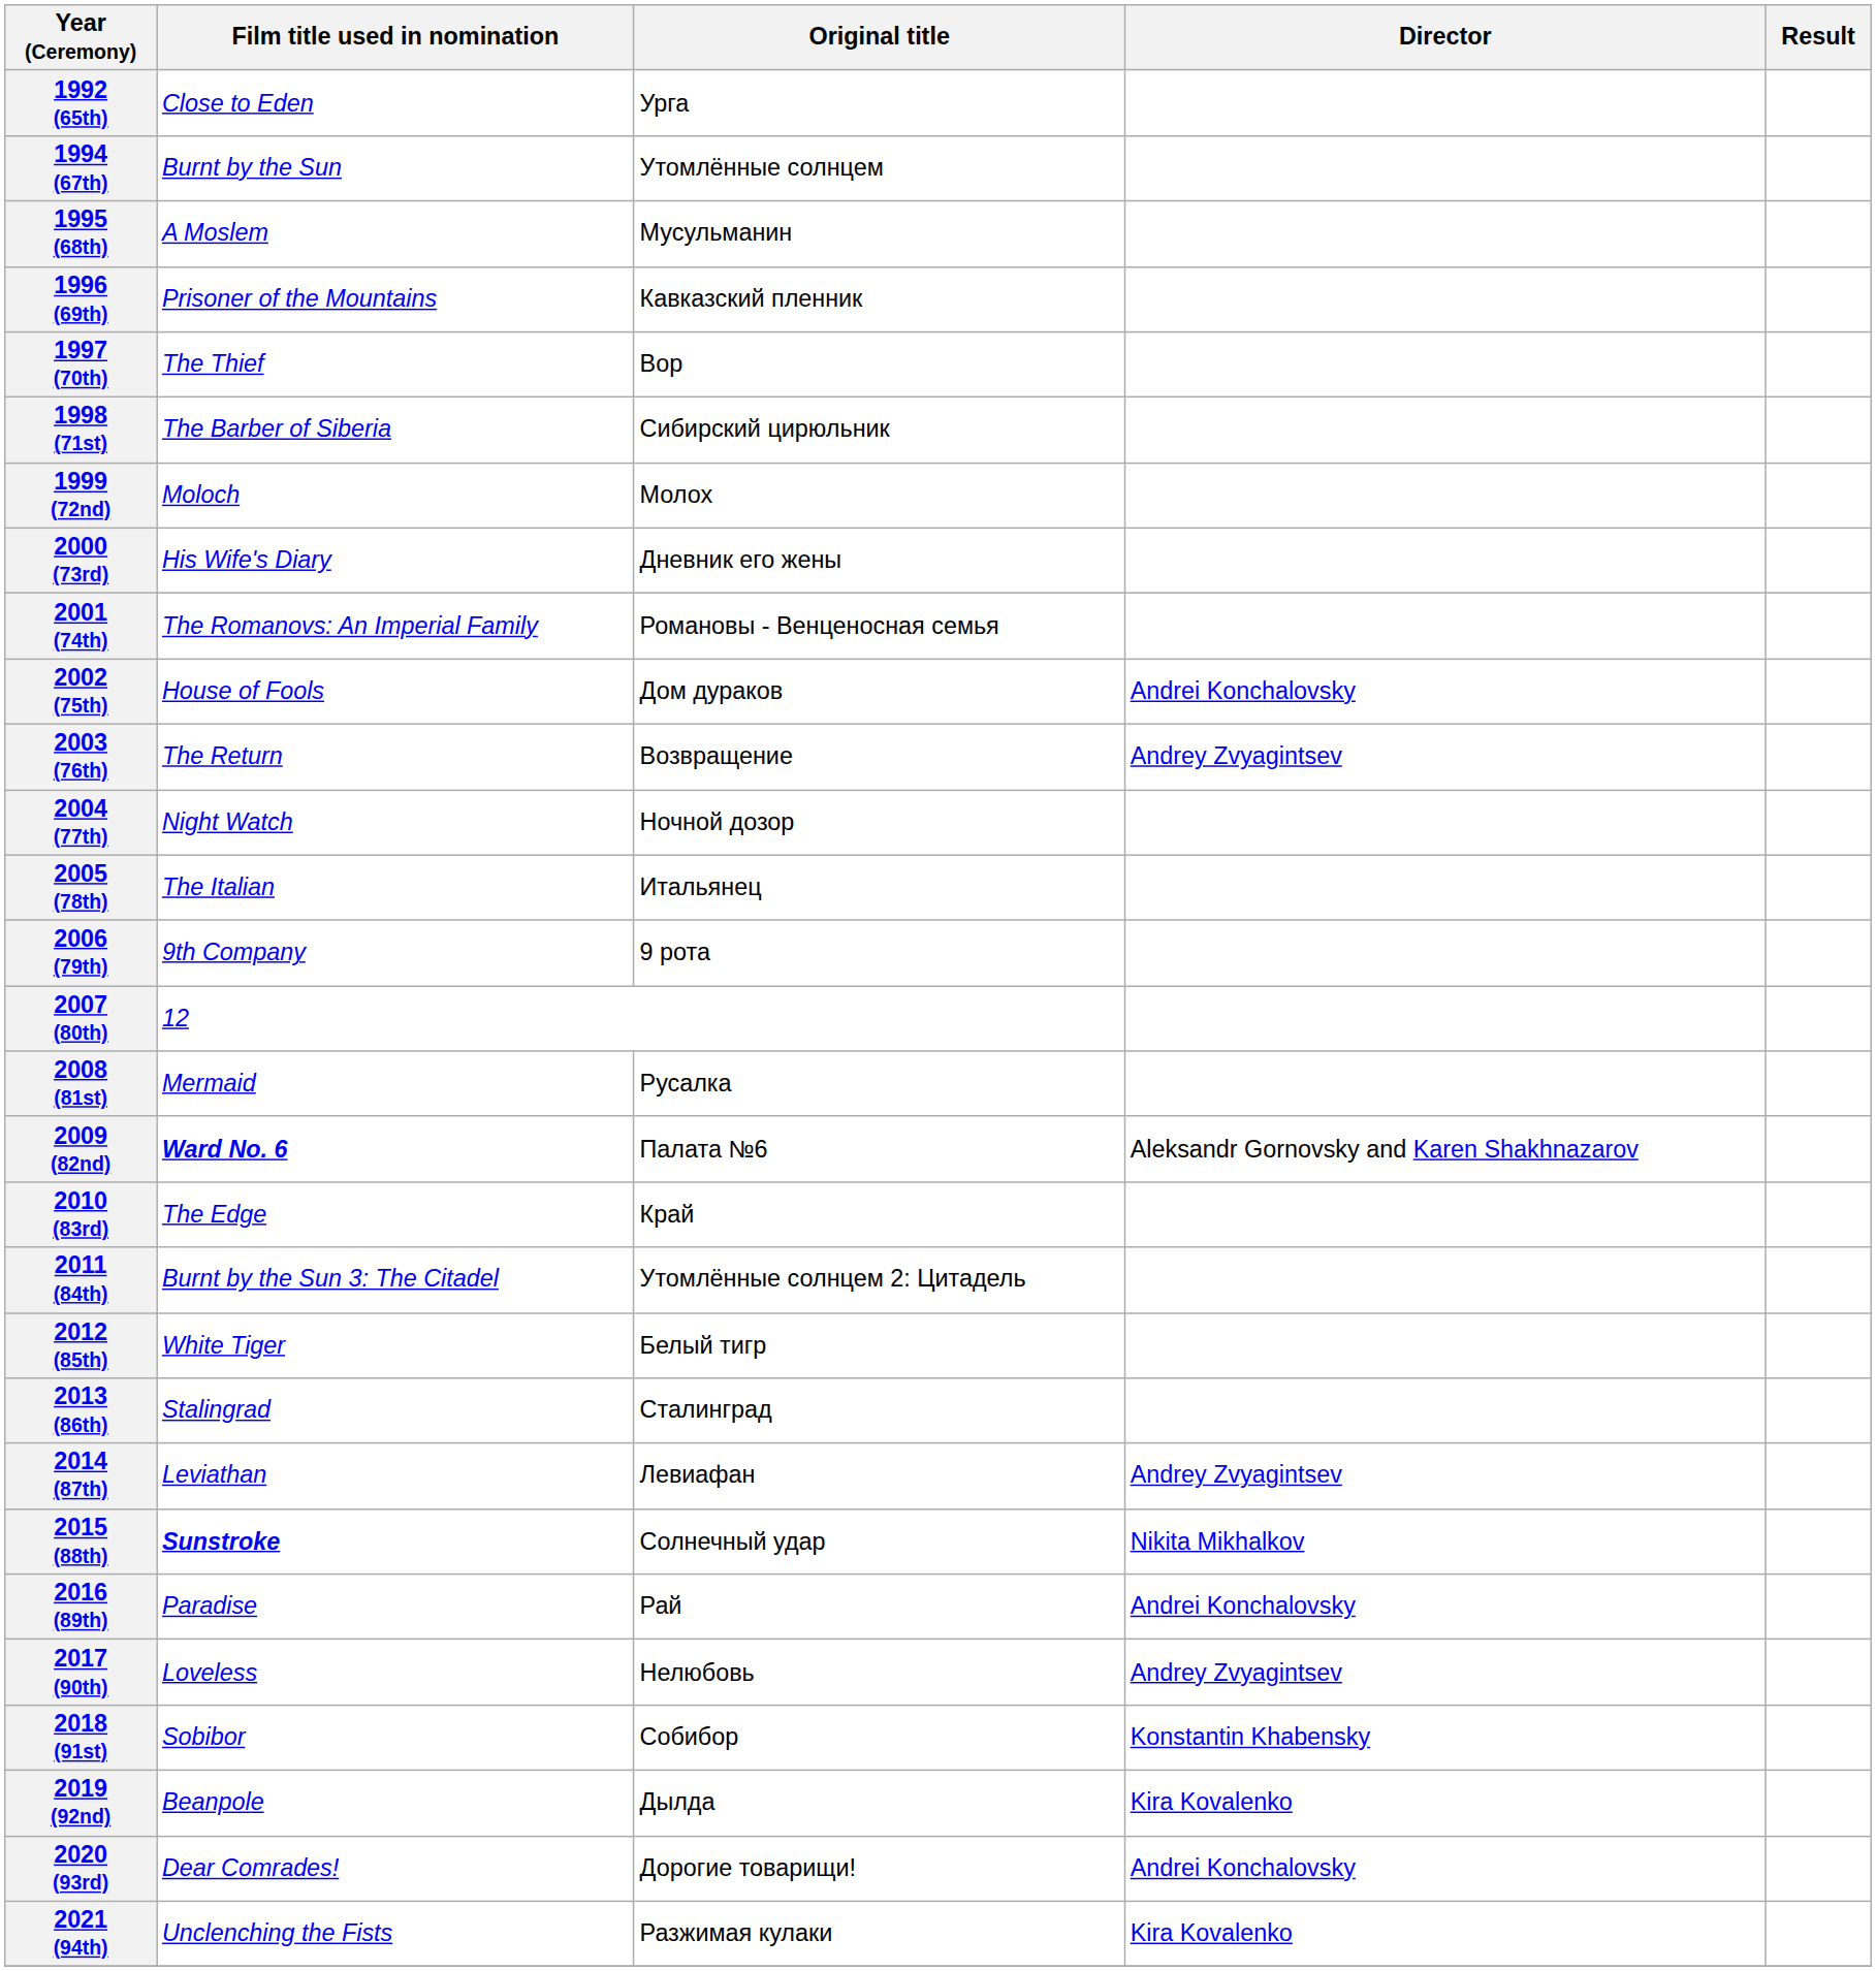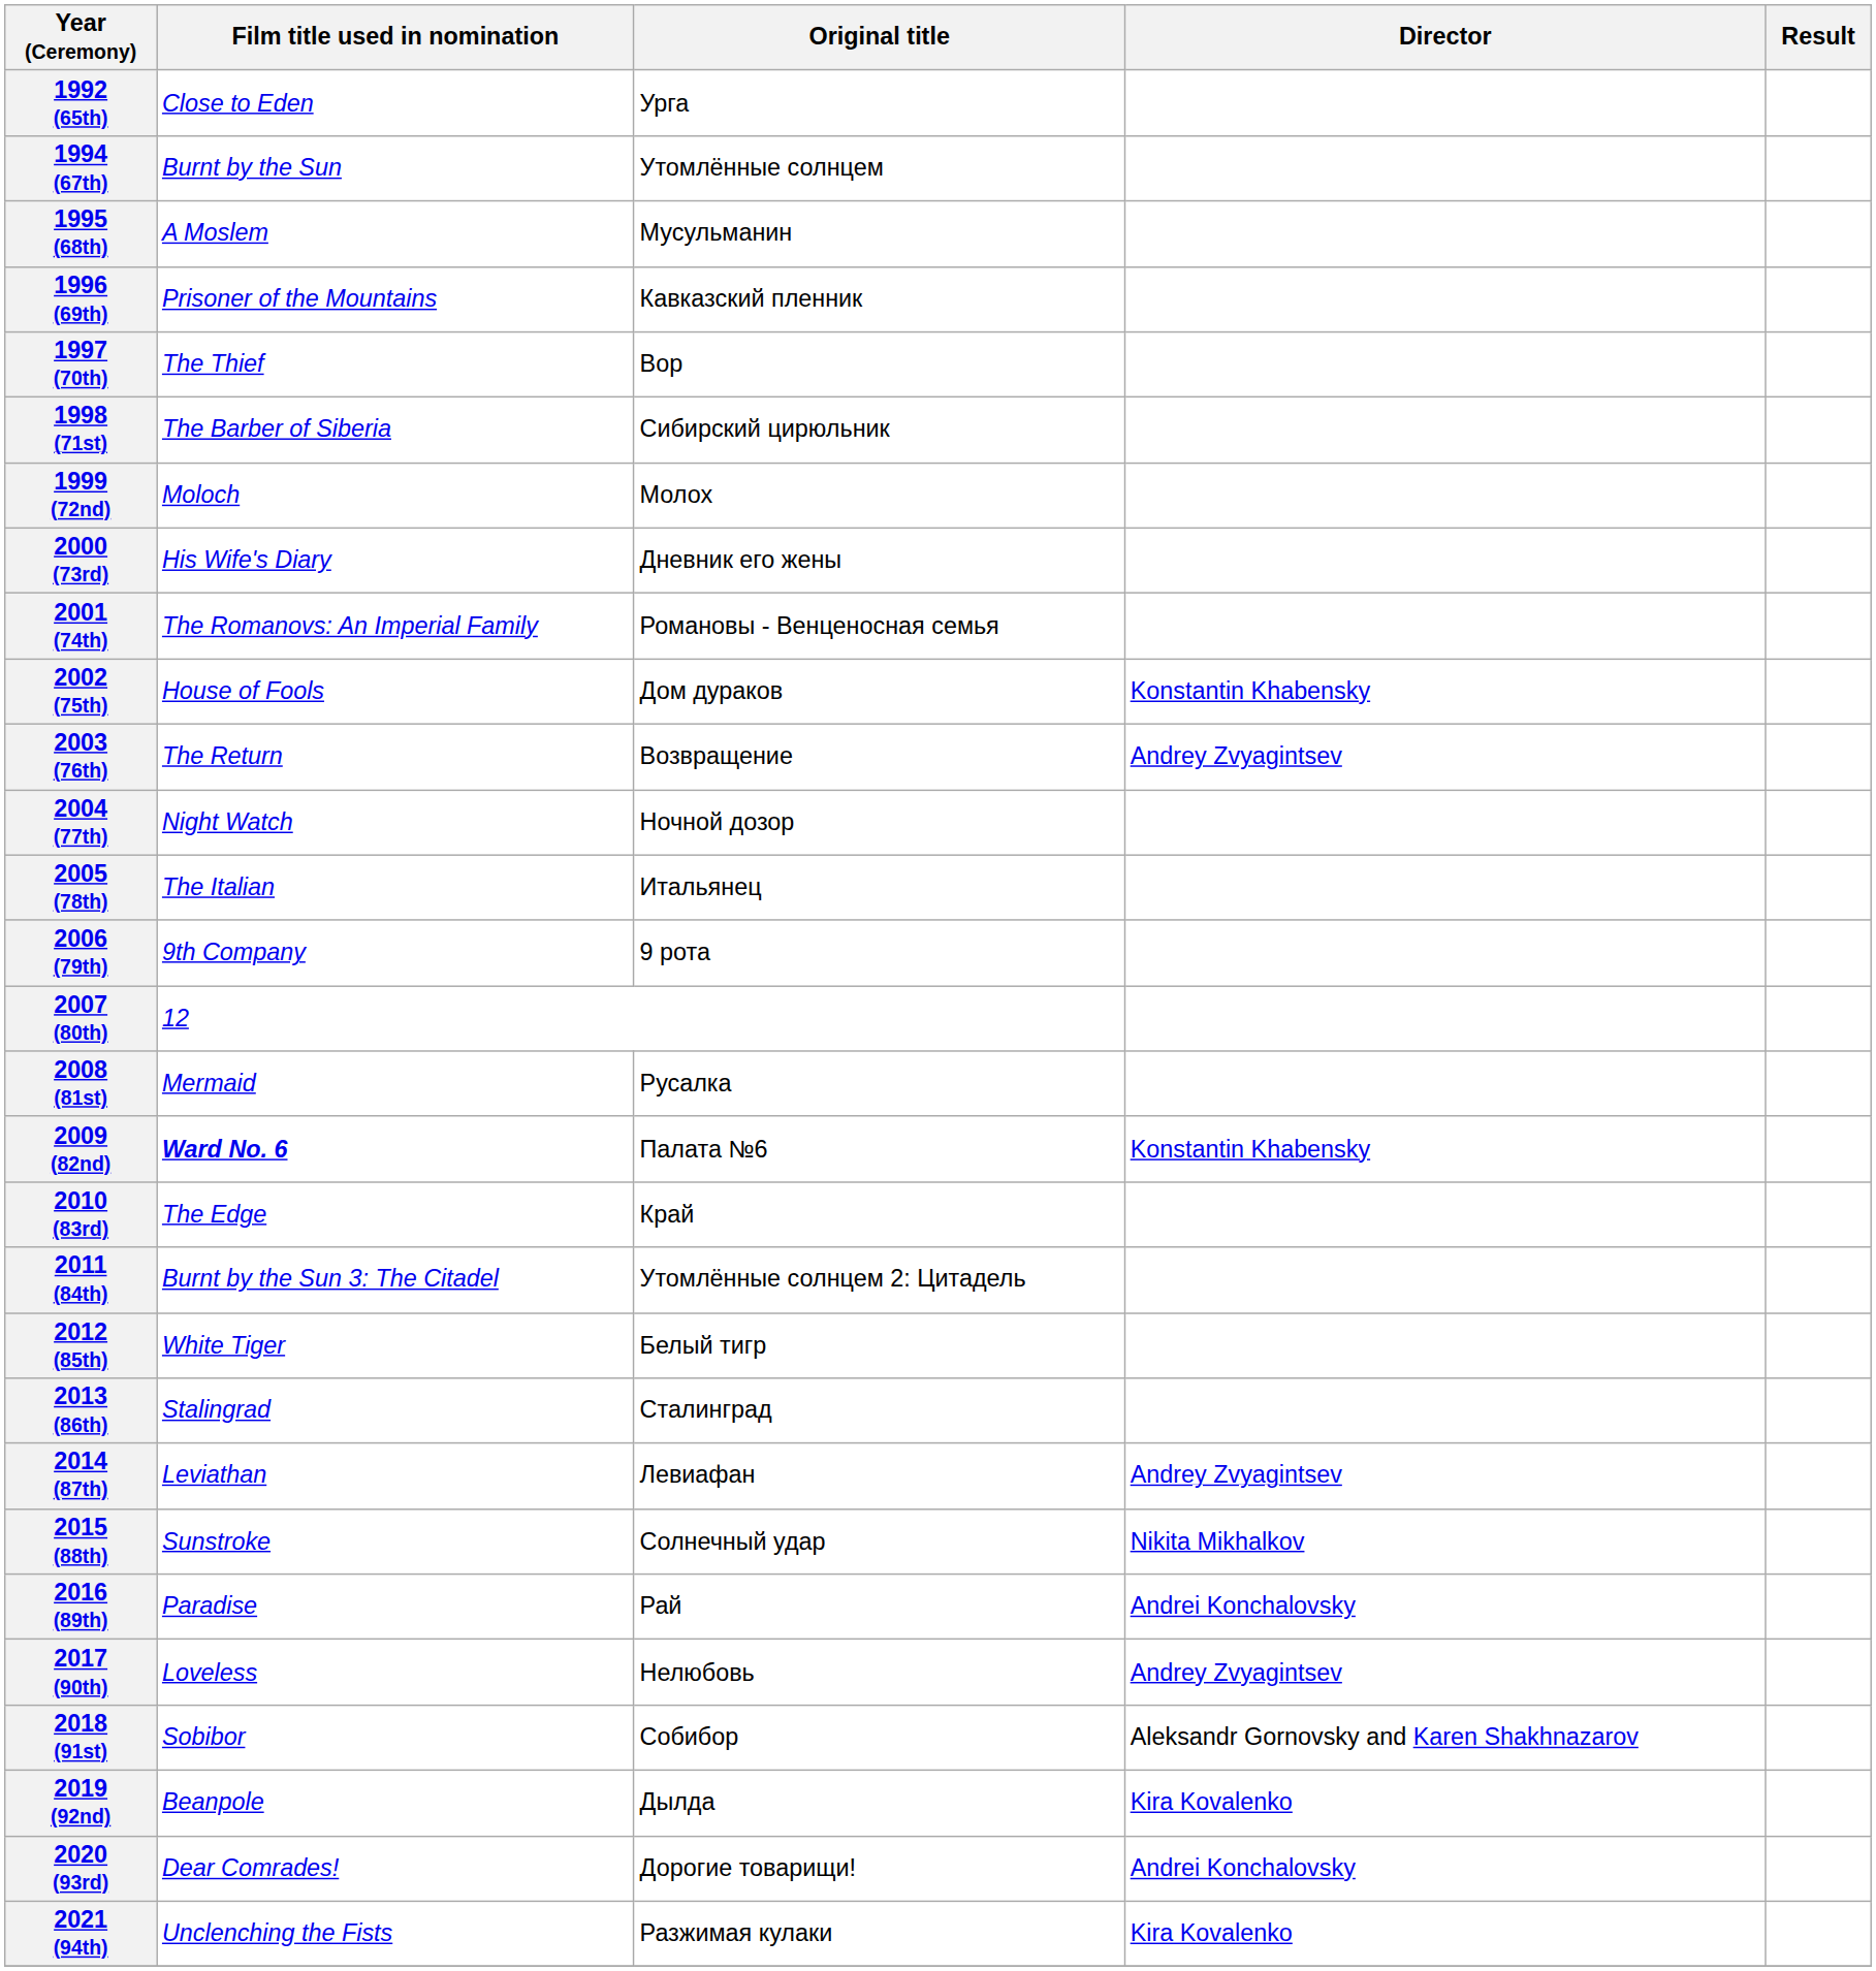 <table class="wikitable" style="background:#ffffff;" width="98%">
 <tr>
 <th>Year<br><small>(Ceremony)</small></th>
 <th>Film title used in nomination</th>
 <th>Original title</th>
 <th>Director</th>
 <th>Result</th>
 </tr>
 <tr>
 <th align="center"><a href='#'>1992</a><br><small><a href='#'>(65th)</a></small></th>
 <td><em><a href='#'>Close to Eden</a></em></td>
 <td>Урга</td>
 <td></td>
 <td></td>
 </tr>
 <tr>
 <th align="center"><a href='#'>1994</a><br><small><a href='#'>(67th)</a></small></th>
 <td><em><a href='#'>Burnt by the Sun</a></em></td>
 <td>Утомлённые солнцем</td>
 <td></td>
 <td></td>
 </tr>
 <tr>
 <th align="center"><a href='#'>1995</a><br><small><a href='#'>(68th)</a></small></th>
 <td><em><a href='#'>A Moslem</a></em></td>
 <td>Мусульманин</td>
 <td></td>
 <td></td>
 </tr>
 <tr>
 <th align="center"><a href='#'>1996</a><br><small><a href='#'>(69th)</a></small></th>
 <td><em><a href='#'>Prisoner of the Mountains</a></em></td>
 <td>Кавказский пленник</td>
 <td></td>
 <td></td>
 </tr>
 <tr>
 <th align="center"><a href='#'>1997</a><br><small><a href='#'>(70th)</a></small></th>
 <td><em><a href='#'>The Thief</a></em></td>
 <td>Вор</td>
 <td></td>
 <td></td>
 </tr>
 <tr>
 <th align="center"><a href='#'>1998</a><br><small><a href='#'>(71st)</a></small></th>
 <td><em><a href='#'>The Barber of Siberia</a></em></td>
 <td>Сибирский цирюльник</td>
 <td></td>
 <td></td>
 </tr>
 <tr>
 <th align="center"><a href='#'>1999</a><br><small><a href='#'>(72nd)</a></small></th>
 <td><em><a href='#'>Moloch</a></em></td>
 <td>Молох</td>
 <td></td>
 <td></td>
 </tr>
 <tr>
 <th align="center"><a href='#'>2000</a><br><small><a href='#'>(73rd)</a></small></th>
 <td><em><a href='#'>His Wife's Diary</a></em></td>
 <td>Дневник его жены</td>
 <td></td>
 <td></td>
 </tr>
 <tr>
 <th align="center"><a href='#'>2001</a><br><small><a href='#'>(74th)</a></small></th>
 <td><em><a href='#'>The Romanovs: An Imperial Family</a></em></td>
 <td>Романовы - Венценосная семья</td>
 <td></td>
 <td></td>
 </tr>
 <tr>
 <th align="center"><a href='#'>2002</a><br><small><a href='#'>(75th)</a></small></th>
 <td><em><a href='#'>House of Fools</a></em></td>
 <td>Дом дураков</td>
-<td><a href='#'>Andrei Konchalovsky</a></td>
+<td><a href='#'>Konstantin Khabensky</a></td>
 <td></td>
 </tr>
 <tr>
 <th align="center"><a href='#'>2003</a><br><small><a href='#'>(76th)</a></small></th>
 <td><em><a href='#'>The Return</a></em></td>
 <td>Возвращение</td>
 <td><a href='#'>Andrey Zvyagintsev</a></td>
 <td></td>
 </tr>
 <tr>
 <th align="center"><a href='#'>2004</a><br><small><a href='#'>(77th)</a></small></th>
 <td><em><a href='#'>Night Watch</a></em></td>
 <td>Ночной дозор</td>
 <td></td>
 <td></td>
 </tr>
 <tr>
 <th align="center"><a href='#'>2005</a><br><small><a href='#'>(78th)</a></small></th>
 <td><em><a href='#'>The Italian</a></em></td>
 <td>Итальянец</td>
 <td></td>
 <td></td>
 </tr>
 <tr>
 <th align="center"><a href='#'>2006</a><br><small><a href='#'>(79th)</a></small></th>
 <td><em><a href='#'>9th Company</a></em></td>
 <td>9 рота</td>
 <td></td>
 <td></td>
 </tr>
 <tr>
 <th align="center"><a href='#'>2007</a><br><small><a href='#'>(80th)</a></small></th>
 <td colspan="2"><em><a href='#'>12</a></em></td>
 <td></td>
 <td></td>
 </tr>
 <tr>
 <th align="center"><a href='#'>2008</a><br><small><a href='#'>(81st)</a></small></th>
 <td><em><a href='#'>Mermaid</a></em></td>
 <td>Русалка</td>
 <td></td>
 <td></td>
 </tr>
 <tr>
 <th align="center"><a href='#'>2009</a><br><small><a href='#'>(82nd)</a></small></th>
 <td><strong><em><a href='#'>Ward No. 6</a> </em></strong></td>
 <td>Палата №6</td>
-<td>Aleksandr Gornovsky and <a href='#'>Karen Shakhnazarov</a></td>
+<td><a href='#'>Konstantin Khabensky</a></td>
 <td></td>
 </tr>
 <tr>
 <th align="center"><a href='#'>2010</a><br><small><a href='#'>(83rd)</a></small></th>
 <td><em><a href='#'>The Edge</a></em></td>
 <td>Край</td>
 <td></td>
 <td></td>
 </tr>
 <tr>
 <th align="center"><a href='#'>2011</a><br><small><a href='#'>(84th)</a></small></th>
 <td><em><a href='#'>Burnt by the Sun 3: The Citadel</a></em></td>
 <td>Утомлённые солнцем 2: Цитадель</td>
 <td></td>
 <td></td>
 </tr>
 <tr>
 <th align="center"><a href='#'>2012</a><br><small><a href='#'>(85th)</a></small></th>
 <td><em><a href='#'>White Tiger</a></em></td>
 <td>Белый тигр</td>
 <td></td>
 <td></td>
 </tr>
 <tr>
 <th align="center"><a href='#'>2013</a><br><small><a href='#'>(86th)</a></small></th>
 <td><em><a href='#'>Stalingrad</a></em></td>
 <td>Сталинград</td>
 <td></td>
 <td></td>
 </tr>
 <tr>
 <th align="center"><a href='#'>2014</a><br><small><a href='#'>(87th)</a></small></th>
 <td><em><a href='#'>Leviathan</a></em></td>
 <td>Левиафан</td>
 <td><a href='#'>Andrey Zvyagintsev</a></td>
 <td></td>
 </tr>
 <tr>
 <th align="center"><a href='#'>2015</a><br><small><a href='#'>(88th)</a></small></th>
-<td><strong><em><a href='#'>Sunstroke</a></em></strong></td>
+<td><em><a href='#'>Sunstroke</a></em></td>
 <td>Солнечный удар</td>
 <td><a href='#'>Nikita Mikhalkov</a></td>
 <td></td>
 </tr>
 <tr>
 <th align="center"><a href='#'>2016</a><br><small><a href='#'>(89th)</a></small></th>
 <td><em><a href='#'>Paradise</a></em></td>
 <td>Рай</td>
 <td><a href='#'>Andrei Konchalovsky</a></td>
 <td></td>
 </tr>
 <tr>
 <th align="center"><a href='#'>2017</a><br><small><a href='#'>(90th)</a></small></th>
 <td><em><a href='#'>Loveless</a></em></td>
 <td>Нелюбовь</td>
 <td><a href='#'>Andrey Zvyagintsev</a></td>
 <td></td>
 </tr>
 <tr>
 <th align="center"><a href='#'>2018</a><br><small><a href='#'>(91st)</a></small></th>
 <td><em><a href='#'>Sobibor</a></em></td>
 <td>Собибор</td>
-<td><a href='#'>Konstantin Khabensky</a></td>
+<td>Aleksandr Gornovsky and <a href='#'>Karen Shakhnazarov</a></td>
 <td></td>
 </tr>
 <tr>
 <th align="center"><a href='#'>2019</a><br><small><a href='#'>(92nd)</a></small></th>
 <td><em><a href='#'>Beanpole</a></em></td>
 <td>Дылда</td>
 <td><a href='#'>Kira Kovalenko</a></td>
 <td></td>
 </tr>
 <tr>
 <th align="center"><a href='#'>2020</a><br><small><a href='#'>(93rd)</a></small></th>
 <td><em><a href='#'>Dear Comrades!</a></em></td>
 <td>Дорогие товарищи!</td>
 <td><a href='#'>Andrei Konchalovsky</a></td>
 <td></td>
 </tr>
 <tr>
 <th align="center"><a href='#'>2021</a><br><small><a href='#'>(94th)</a></small></th>
 <td><em><a href='#'>Unclenching the Fists</a></em></td>
 <td>Разжимая кулаки</td>
 <td><a href='#'>Kira Kovalenko</a></td>
 <td></td>
 </tr>
 <tr>
 </tr>
 </table>
